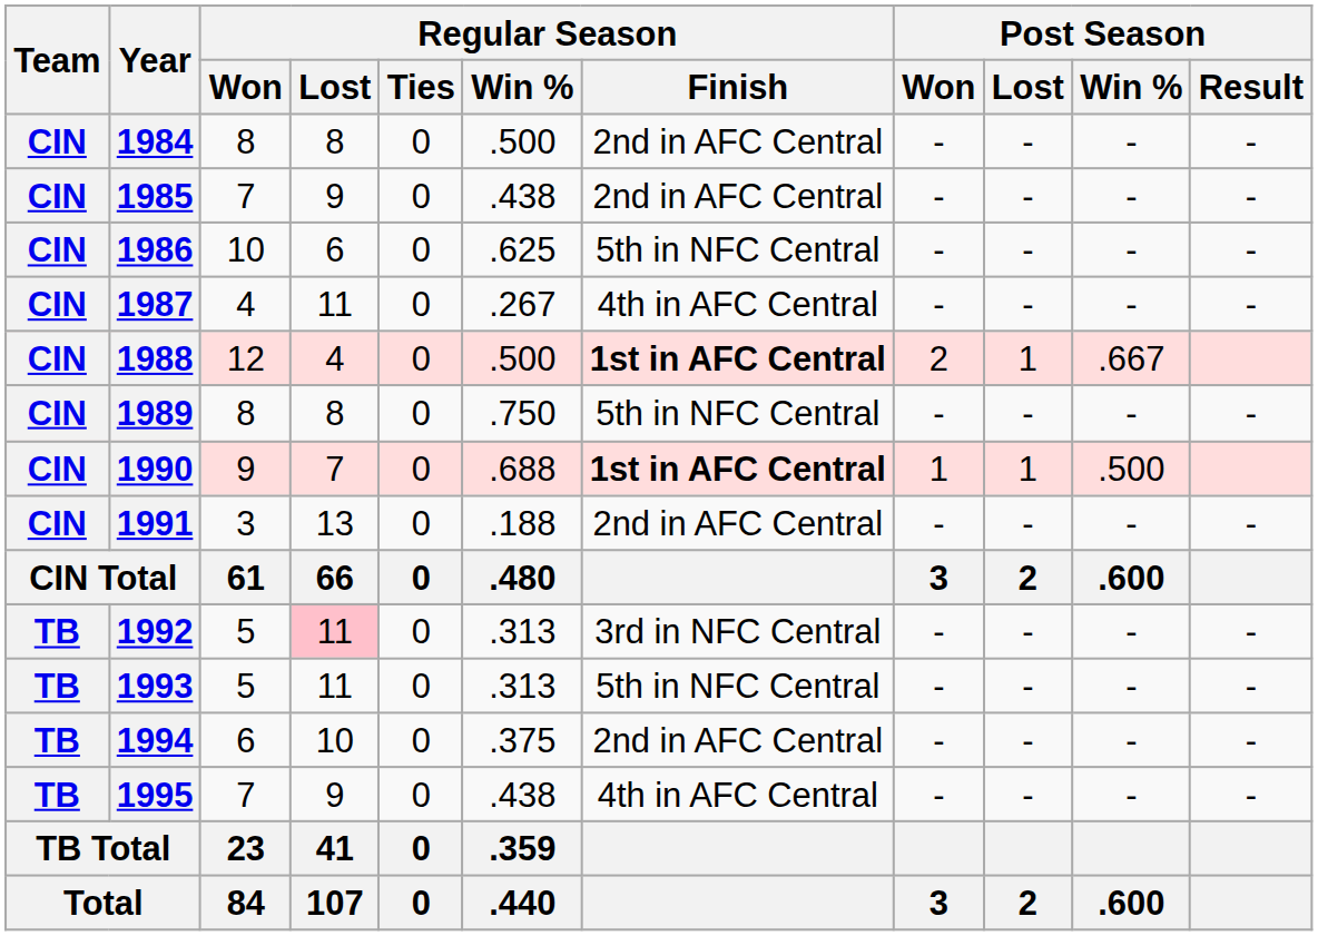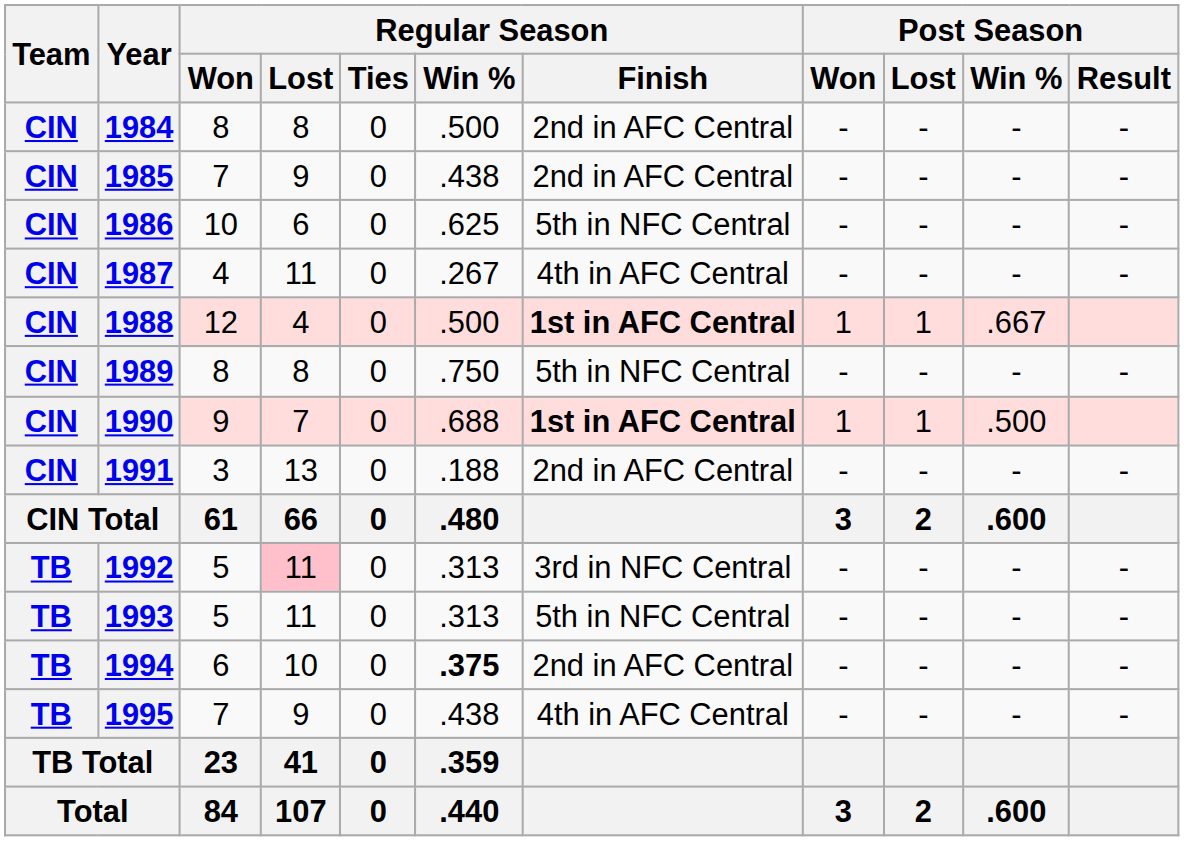 <table class="wikitable" style="font-size: 95%; text-align:center;">
 <tr>
 <th rowspan="2">Team</th>
 <th rowspan="2">Year</th>
 <th colspan="5">Regular Season</th>
 <th colspan="4">Post Season</th>
 </tr>
 <tr>
 <th>Won</th>
 <th>Lost</th>
 <th>Ties</th>
 <th>Win %</th>
 <th>Finish</th>
 <th>Won</th>
 <th>Lost</th>
 <th>Win %</th>
 <th>Result</th>
 </tr>
 <tr>
 <th><a href='#'>CIN</a></th>
 <th><a href='#'>1984</a></th>
 <td>8</td>
 <td>8</td>
 <td>0</td>
 <td>.500</td>
 <td>2nd in AFC Central</td>
 <td>-</td>
 <td>-</td>
 <td>-</td>
 <td>-</td>
 </tr>
 <tr>
 <th><a href='#'>CIN</a></th>
 <th><a href='#'>1985</a></th>
 <td>7</td>
 <td>9</td>
 <td>0</td>
 <td>.438</td>
 <td>2nd in AFC Central</td>
 <td>-</td>
 <td>-</td>
 <td>-</td>
 <td>-</td>
 </tr>
 <tr>
 <th><a href='#'>CIN</a></th>
 <th><a href='#'>1986</a></th>
 <td>10</td>
 <td>6</td>
 <td>0</td>
 <td>.625</td>
 <td>5th in NFC Central</td>
 <td>-</td>
 <td>-</td>
 <td>-</td>
 <td>-</td>
 </tr>
 <tr>
 <th><a href='#'>CIN</a></th>
 <th><a href='#'>1987</a></th>
 <td>4</td>
 <td>11</td>
 <td>0</td>
 <td>.267</td>
 <td>4th in AFC Central</td>
 <td>-</td>
 <td>-</td>
 <td>-</td>
 <td>-</td>
 </tr>
 <tr style="background:#fdd;">
 <th><a href='#'>CIN</a></th>
 <th><a href='#'>1988</a></th>
 <td>12</td>
 <td>4</td>
 <td>0</td>
 <td>.500</td>
 <td><strong>1st in AFC Central</strong></td>
-<td>2</td>
+<td>1</td>
 <td>1</td>
 <td>.667</td>
 <td></td>
 </tr>
 <tr>
 <th><a href='#'>CIN</a></th>
 <th><a href='#'>1989</a></th>
 <td>8</td>
 <td>8</td>
 <td>0</td>
 <td>.750</td>
 <td>5th in NFC Central</td>
 <td>-</td>
 <td>-</td>
 <td>-</td>
 <td>-</td>
 </tr>
 <tr style="background:#fdd;">
 <th><a href='#'>CIN</a></th>
 <th><a href='#'>1990</a></th>
 <td>9</td>
 <td>7</td>
 <td>0</td>
 <td>.688</td>
 <td><strong>1st in AFC Central</strong></td>
 <td>1</td>
 <td>1</td>
 <td>.500</td>
 <td></td>
 </tr>
 <tr>
 <th><a href='#'>CIN</a></th>
 <th><a href='#'>1991</a></th>
 <td>3</td>
 <td>13</td>
 <td>0</td>
 <td>.188</td>
 <td>2nd in AFC Central</td>
 <td>-</td>
 <td>-</td>
 <td>-</td>
 <td>-</td>
 </tr>
 <tr>
 <th colspan="2">CIN Total</th>
 <th>61</th>
 <th>66</th>
 <th>0</th>
 <th>.480</th>
 <th></th>
 <th>3</th>
 <th>2</th>
 <th>.600</th>
 <th></th>
 </tr>
 <tr>
 <th><a href='#'>TB</a></th>
 <th><a href='#'>1992</a></th>
 <td>5</td>
 <td style="background: pink;">11</td>
 <td>0</td>
 <td>.313</td>
 <td>3rd in NFC Central</td>
 <td>-</td>
 <td>-</td>
 <td>-</td>
 <td>-</td>
 </tr>
 <tr>
 <th><a href='#'>TB</a></th>
 <th><a href='#'>1993</a></th>
 <td>5</td>
 <td>11</td>
 <td>0</td>
 <td>.313</td>
 <td>5th in NFC Central</td>
 <td>-</td>
 <td>-</td>
 <td>-</td>
 <td>-</td>
 </tr>
 <tr>
 <th><a href='#'>TB</a></th>
 <th><a href='#'>1994</a></th>
 <td>6</td>
 <td>10</td>
 <td>0</td>
-<td>.375</td>
+<td><strong>.375</strong></td>
 <td>2nd in AFC Central</td>
 <td>-</td>
 <td>-</td>
 <td>-</td>
 <td>-</td>
 </tr>
 <tr>
 <th><a href='#'>TB</a></th>
 <th><a href='#'>1995</a></th>
 <td>7</td>
 <td>9</td>
 <td>0</td>
 <td>.438</td>
 <td>4th in AFC Central</td>
 <td>-</td>
 <td>-</td>
 <td>-</td>
 <td>-</td>
 </tr>
 <tr>
 <th colspan="2">TB Total</th>
 <th>23</th>
 <th>41</th>
 <th>0</th>
 <th>.359</th>
 <th></th>
 <th></th>
 <th></th>
 <th></th>
 <th></th>
 </tr>
 <tr>
 <th colspan="2">Total</th>
 <th>84</th>
 <th>107</th>
 <th>0</th>
 <th>.440</th>
 <th></th>
 <th>3</th>
 <th>2</th>
 <th>.600</th>
 <th></th>
 </tr>
 </table>
